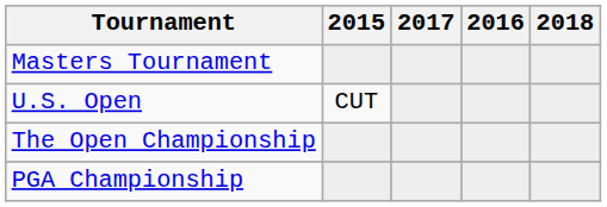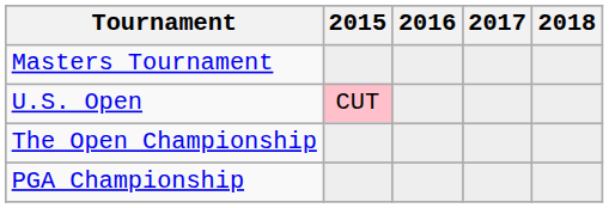 <table class="wikitable" style="font-size:95%;text-align:center;">
 <tr>
 <th>Tournament</th>
 <th>2015</th>
+<th>2016</th>
 <th>2017</th>
-<th>2016</th>
 <th>2018</th>
 </tr>
 <tr>
 <td align=left><a href='#'>Masters Tournament</a></td>
 <td style="background:#eeeeee;"></td>
 <td style="background:#eeeeee;"></td>
 <td style="background:#eeeeee;"></td>
 <td style="background:#eeeeee;"></td>
 </tr>
 <tr>
 <td align=left><a href='#'>U.S. Open</a></td>
-<td>CUT</td>
+<td style="background: pink;">CUT</td>
 <td style="background:#eeeeee;"></td>
 <td style="background:#eeeeee;"></td>
 <td style="background:#eeeeee;"></td>
 </tr>
 <tr>
 <td align=left><a href='#'>The Open Championship</a></td>
 <td style="background:#eeeeee;"></td>
 <td style="background:#eeeeee;"></td>
 <td style="background:#eeeeee;"></td>
 <td style="background:#eeeeee;"></td>
 </tr>
 <tr>
 <td align=left><a href='#'>PGA Championship</a></td>
 <td style="background:#eeeeee;"></td>
 <td style="background:#eeeeee;"></td>
 <td style="background:#eeeeee;"></td>
 <td style="background:#eeeeee;"></td>
 </tr>
 </table>
